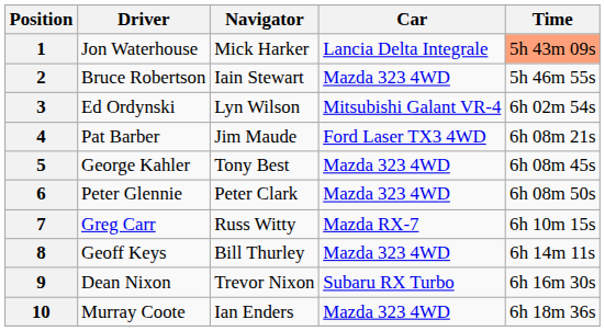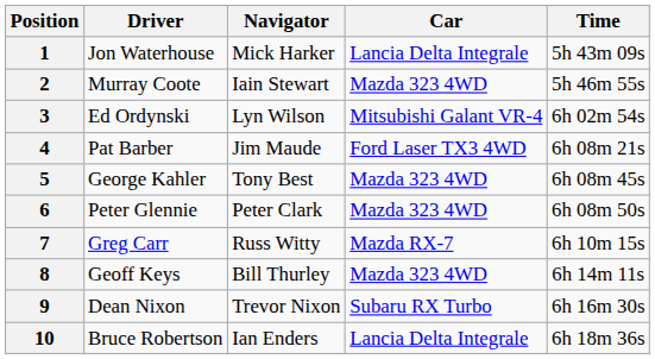 <table class="wikitable" border="1">
 <tr>
 <th>Position</th>
 <th>Driver</th>
 <th>Navigator</th>
 <th>Car</th>
 <th>Time</th>
 </tr>
 <tr>
 <th>1</th>
 <td>Jon Waterhouse</td>
 <td>Mick Harker</td>
 <td><a href='#'>Lancia Delta Integrale</a></td>
-<td align="center" style="background: lightsalmon;">5h 43m 09s</td>
+<td align="center">5h 43m 09s</td>
 </tr>
 <tr>
 <th>2</th>
-<td>Bruce Robertson</td>
+<td>Murray Coote</td>
 <td>Iain Stewart</td>
 <td><a href='#'>Mazda 323 4WD</a></td>
 <td align="center">5h 46m 55s</td>
 </tr>
 <tr>
 <th>3</th>
 <td>Ed Ordynski</td>
 <td>Lyn Wilson</td>
 <td><a href='#'>Mitsubishi Galant VR-4</a></td>
 <td align="center">6h 02m 54s</td>
 </tr>
 <tr>
 <th>4</th>
 <td>Pat Barber</td>
 <td>Jim Maude</td>
 <td><a href='#'>Ford Laser TX3 4WD</a></td>
 <td align="center">6h 08m 21s</td>
 </tr>
 <tr>
 <th>5</th>
 <td>George Kahler</td>
 <td>Tony Best</td>
 <td><a href='#'>Mazda 323 4WD</a></td>
 <td align="center">6h 08m 45s</td>
 </tr>
 <tr>
 <th>6</th>
 <td>Peter Glennie</td>
 <td>Peter Clark</td>
 <td><a href='#'>Mazda 323 4WD</a></td>
 <td align="center">6h 08m 50s</td>
 </tr>
 <tr>
 <th>7</th>
 <td><a href='#'>Greg Carr</a></td>
 <td>Russ Witty</td>
 <td><a href='#'>Mazda RX-7</a></td>
 <td align="center">6h 10m 15s</td>
 </tr>
 <tr>
 <th>8</th>
 <td>Geoff Keys</td>
 <td>Bill Thurley</td>
 <td><a href='#'>Mazda 323 4WD</a></td>
 <td align="center">6h 14m 11s</td>
 </tr>
 <tr>
 <th>9</th>
 <td>Dean Nixon</td>
 <td>Trevor Nixon</td>
 <td><a href='#'>Subaru RX Turbo</a></td>
 <td align="center">6h 16m 30s</td>
 </tr>
 <tr>
 <th>10</th>
-<td>Murray Coote</td>
+<td>Bruce Robertson</td>
 <td>Ian Enders</td>
-<td><a href='#'>Mazda 323 4WD</a></td>
+<td><a href='#'>Lancia Delta Integrale</a></td>
 <td align="center">6h 18m 36s</td>
 </tr>
 <tr>
 </tr>
 </table>
